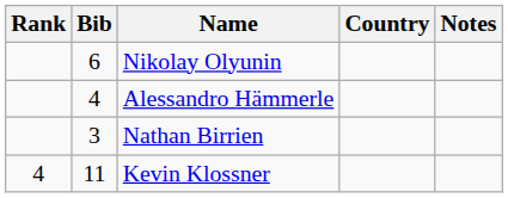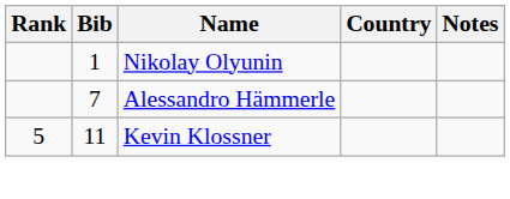 <table class="wikitable" style="text-align:center;">
 <tr>
 <th>Rank</th>
 <th>Bib</th>
 <th>Name</th>
 <th>Country</th>
 <th>Notes</th>
 </tr>
 <tr>
 <td></td>
-<td>6</td>
+<td>1</td>
 <td align=left><a href='#'>Nikolay Olyunin</a></td>
 <td align=left></td>
 <td></td>
 </tr>
 <tr>
 <td></td>
-<td>4</td>
+<td>7</td>
 <td align=left><a href='#'>Alessandro Hämmerle</a></td>
 <td align=left></td>
 <td></td>
 </tr>
 <tr>
-<td></td>
-<td>3</td>
-<td align=left><a href='#'>Nathan Birrien</a></td>
-<td align=left></td>
-<td></td>
-</tr>
-<tr>
-<td>4</td>
+<td>5</td>
 <td>11</td>
 <td align=left><a href='#'>Kevin Klossner</a></td>
 <td align=left></td>
 <td></td>
 </tr>
 </table>
